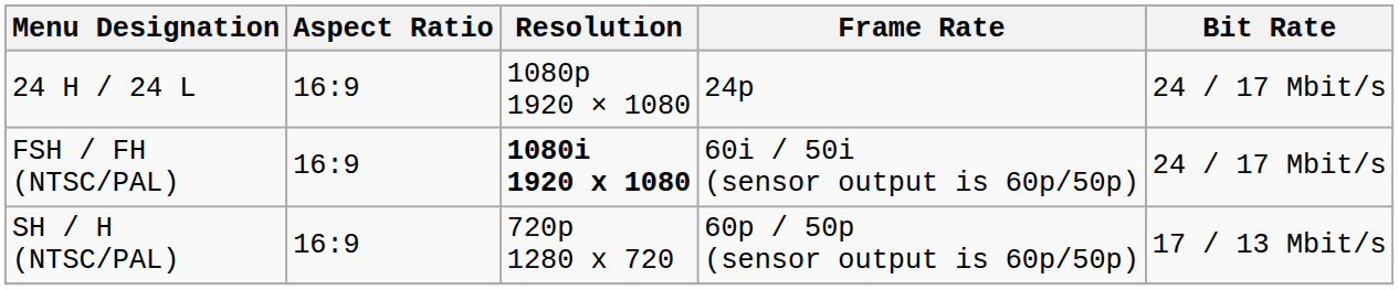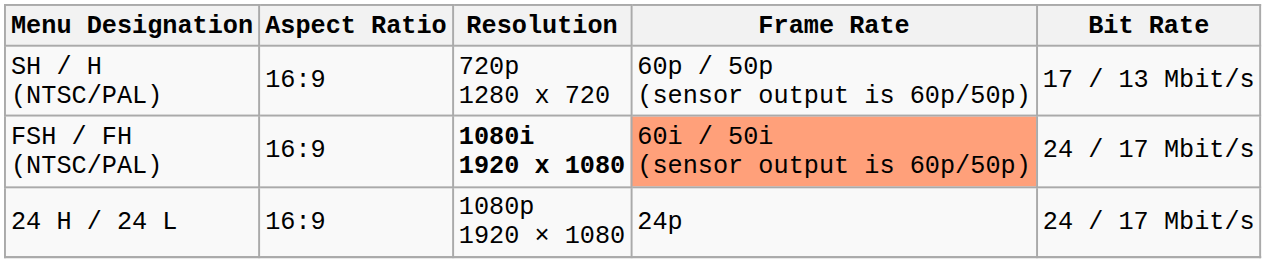 <table class="wikitable plainlinks" border="1">
 <tr>
 <th>Menu Designation</th>
 <th>Aspect Ratio</th>
 <th>Resolution</th>
 <th>Frame Rate</th>
 <th>Bit Rate</th>
 </tr>
 <tr>
+<td>SH / H<br>(NTSC/PAL)</td>
+<td>16:9</td>
+<td>720p<br>1280 x 720</td>
+<td>60p / 50p<br>(sensor output is 60p/50p)</td>
+<td>17 / 13 Mbit/s</td>
+</tr>
+<tr>
+<td>FSH / FH<br>(NTSC/PAL)</td>
+<td>16:9</td>
+<td><strong>1080i<br>1920 x 1080</strong></td>
+<td style="background: lightsalmon;">60i / 50i<br>(sensor output is 60p/50p)</td>
+<td>24 / 17 Mbit/s</td>
+</tr>
+<tr>
 <td>24 H / 24 L</td>
 <td>16:9</td>
 <td>1080p<br>1920 × 1080</td>
 <td>24p</td>
 <td>24 / 17 Mbit/s</td>
 </tr>
 <tr>
-<td>FSH / FH<br>(NTSC/PAL)</td>
-<td>16:9</td>
-<td><strong>1080i<br>1920 x 1080</strong></td>
-<td>60i / 50i<br>(sensor output is 60p/50p)</td>
-<td>24 / 17 Mbit/s</td>
-</tr>
-<tr>
-<td>SH / H<br>(NTSC/PAL)</td>
-<td>16:9</td>
-<td>720p<br>1280 x 720</td>
-<td>60p / 50p<br>(sensor output is 60p/50p)</td>
-<td>17 / 13 Mbit/s</td>
-</tr>
-<tr>
 </tr>
 </table>
